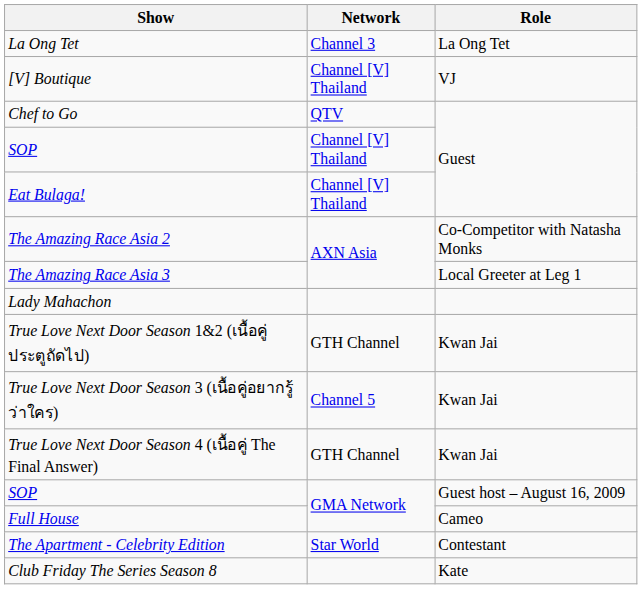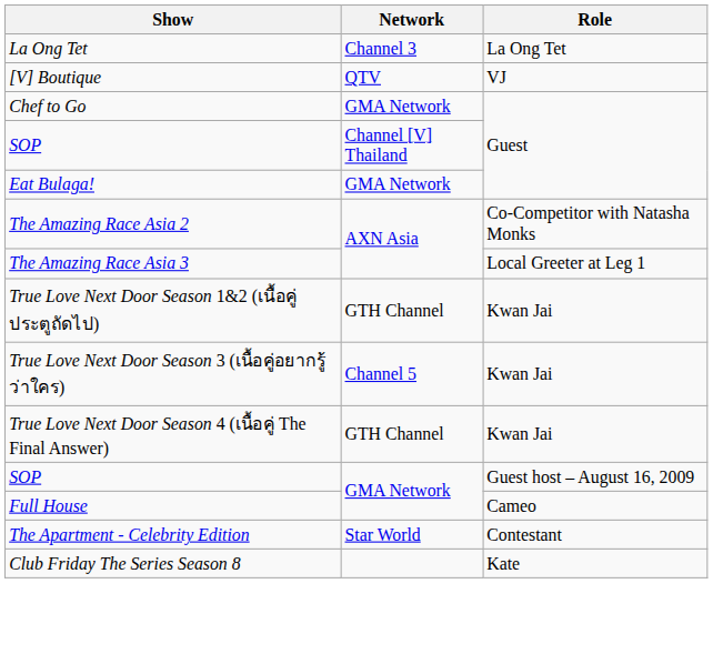 <table class="wikitable" style="font-size: 95%;">
 <tr>
 <th>Show</th>
 <th>Network</th>
 <th>Role</th>
 </tr>
 <tr>
 <td><em>La Ong Tet</em></td>
 <td><a href='#'>Channel 3</a></td>
 <td>La Ong Tet</td>
 </tr>
 <tr>
 <td><em>[V] Boutique</em></td>
-<td><a href='#'> Channel [V] Thailand</a></td>
+<td><a href='#'>QTV</a></td>
 <td>VJ</td>
 </tr>
 <tr>
 <td><em>Chef to Go</em></td>
-<td><a href='#'>QTV</a></td>
+<td><a href='#'>GMA Network</a></td>
 <td rowspan="3">Guest</td>
 </tr>
 <tr>
 <td><em><a href='#'>SOP</a></em></td>
 <td><a href='#'> Channel [V] Thailand</a></td>
 </tr>
 <tr>
 <td><em><a href='#'>Eat Bulaga!</a></em></td>
-<td><a href='#'> Channel [V] Thailand</a></td>
+<td><a href='#'>GMA Network</a></td>
 </tr>
 <tr>
 <td><em> <a href='#'>The Amazing Race Asia 2</a></em></td>
 <td rowspan="2"><a href='#'>AXN Asia</a></td>
 <td>Co-Competitor with Natasha Monks</td>
 </tr>
 <tr>
 <td><em> <a href='#'>The Amazing Race Asia 3</a></em></td>
 <td>Local Greeter at Leg 1</td>
-</tr>
-<tr>
-<td><em>Lady Mahachon</em></td>
-<td></td>
-<td></td>
 </tr>
 <tr>
 <td><em>True Love Next Door Season</em> 1&2 (เนื้อคู่ประตูถัดไป)</td>
 <td>GTH Channel</td>
 <td>Kwan Jai</td>
 </tr>
 <tr>
 <td><em>True Love Next Door Season</em> 3 (เนื้อคู่อยากรู้ว่าใคร)</td>
 <td><a href='#'>Channel 5</a></td>
 <td>Kwan Jai</td>
 </tr>
 <tr>
 <td><em>True Love Next Door Season</em> 4 (เนื้อคู่ The Final Answer)</td>
 <td>GTH Channel</td>
 <td>Kwan Jai</td>
 </tr>
 <tr>
 <td><em><a href='#'>SOP</a></em></td>
 <td rowspan="2"><a href='#'>GMA Network</a></td>
 <td>Guest host – August 16, 2009</td>
 </tr>
 <tr>
 <td><em><a href='#'>Full House</a></em></td>
 <td>Cameo</td>
 </tr>
 <tr>
 <td><em><a href='#'>The Apartment - Celebrity Edition</a></em></td>
 <td><a href='#'>Star World</a></td>
 <td>Contestant</td>
 </tr>
 <tr>
 <td><em>Club Friday The Series Season 8</em></td>
 <td></td>
 <td>Kate</td>
 </tr>
 </table>
